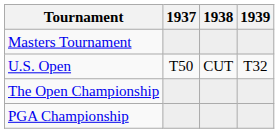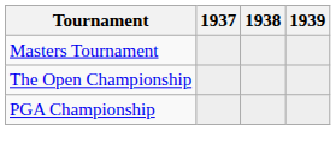 <table class="wikitable" style="font-size:95%;text-align:center;">
 <tr>
 <th>Tournament</th>
 <th>1937</th>
 <th>1938</th>
 <th>1939</th>
 </tr>
 <tr>
 <td align=left><a href='#'>Masters Tournament</a></td>
 <td style="background:#eeeeee;"></td>
 <td style="background:#eeeeee;"></td>
 <td style="background:#eeeeee;"></td>
 </tr>
 <tr>
-<td align=left><a href='#'>U.S. Open</a></td>
-<td>T50</td>
-<td>CUT</td>
-<td>T32</td>
-</tr>
-<tr>
 <td align=left><a href='#'>The Open Championship</a></td>
 <td style="background:#eeeeee;"></td>
 <td style="background:#eeeeee;"></td>
 <td style="background:#eeeeee;"></td>
 </tr>
 <tr>
 <td align=left><a href='#'>PGA Championship</a></td>
 <td style="background:#eeeeee;"></td>
 <td style="background:#eeeeee;"></td>
 <td style="background:#eeeeee;"></td>
 </tr>
 </table>
